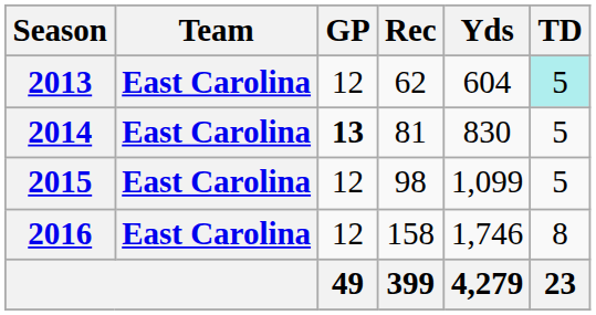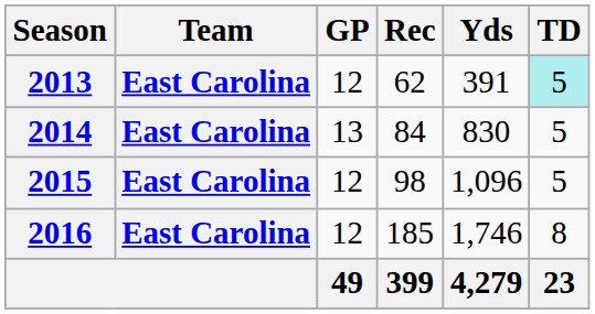 <table class="wikitable" style="text-align:center;">
 <tr>
 <th>Season</th>
 <th>Team</th>
 <th>GP</th>
 <th>Rec</th>
 <th>Yds</th>
 <th>TD</th>
 </tr>
 <tr>
 <th><a href='#'>2013</a></th>
 <th><a href='#'>East Carolina</a></th>
 <td>12</td>
 <td>62</td>
-<td>604</td>
+<td>391</td>
 <td style="background: paleturquoise;">5</td>
 </tr>
 <tr>
 <th><a href='#'>2014</a></th>
 <th><a href='#'>East Carolina</a></th>
-<td><strong>13</strong></td>
-<td>81</td>
+<td>13</td>
+<td>84</td>
 <td>830</td>
 <td>5</td>
 </tr>
 <tr>
 <th><a href='#'>2015</a></th>
 <th><a href='#'>East Carolina</a></th>
 <td>12</td>
 <td>98</td>
-<td>1,099</td>
+<td>1,096</td>
 <td>5</td>
 </tr>
 <tr>
 <th><a href='#'>2016</a></th>
 <th><a href='#'>East Carolina</a></th>
 <td>12</td>
-<td>158</td>
+<td>185</td>
 <td>1,746</td>
 <td>8</td>
 </tr>
 <tr>
 <th colspan="2"></th>
 <th>49</th>
 <th>399</th>
 <th>4,279</th>
 <th>23</th>
 </tr>
 </table>
